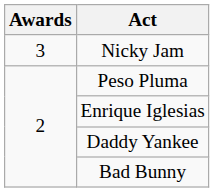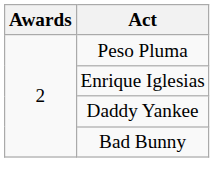 <table class="wikitable" rowspan="2" style="text-align:center;">
 <tr>
 <th scope="col">Awards</th>
 <th scope="col">Act</th>
-</tr>
-<tr>
-<td>3</td>
-<td>Nicky Jam</td>
 </tr>
 <tr>
 <td rowspan="4">2</td>
 <td>Peso Pluma</td>
 </tr>
 <tr>
 <td>Enrique Iglesias</td>
 </tr>
 <tr>
 <td>Daddy Yankee</td>
 </tr>
 <tr>
 <td>Bad Bunny</td>
 </tr>
 </table>
